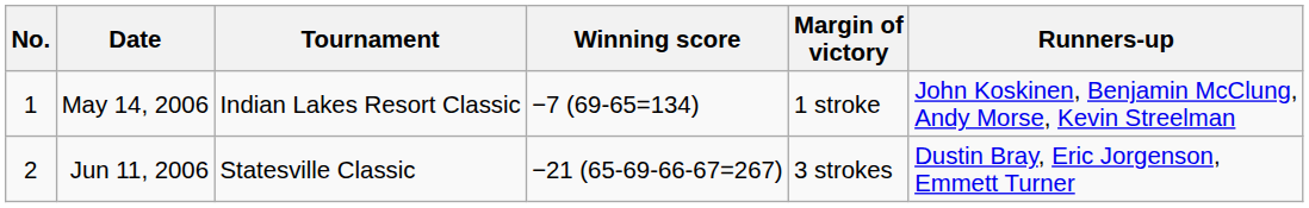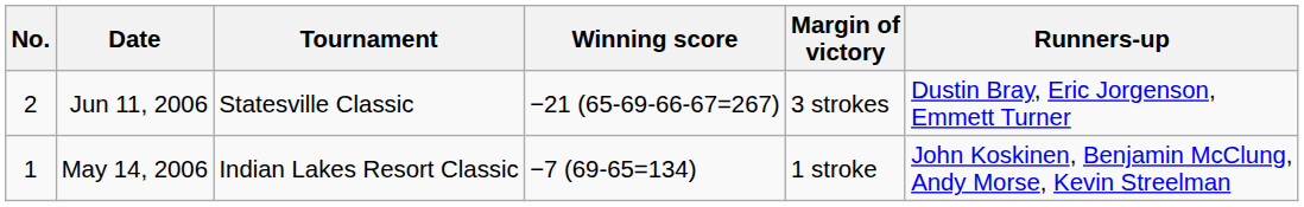 <table class="wikitable" style="font-size:95%;">
 <tr>
 <th>No.</th>
 <th>Date</th>
 <th>Tournament</th>
 <th>Winning score</th>
 <th>Margin of<br>victory</th>
 <th>Runners-up</th>
 </tr>
 <tr>
+<td align=center>2</td>
+<td align=right>Jun 11, 2006</td>
+<td>Statesville Classic</td>
+<td>−21 (65-69-66-67=267)</td>
+<td>3 strokes</td>
+<td> <a href='#'>Dustin Bray</a>,  <a href='#'>Eric Jorgenson</a>,<br> <a href='#'>Emmett Turner</a></td>
+</tr>
+<tr>
 <td align=center>1</td>
 <td align=right>May 14, 2006</td>
 <td>Indian Lakes Resort Classic</td>
 <td>−7 (69-65=134)</td>
 <td>1 stroke</td>
 <td> <a href='#'>John Koskinen</a>,  <a href='#'>Benjamin McClung</a>,<br> <a href='#'>Andy Morse</a>,  <a href='#'>Kevin Streelman</a></td>
 </tr>
-<tr>
-<td align=center>2</td>
-<td align=right>Jun 11, 2006</td>
-<td>Statesville Classic</td>
-<td>−21 (65-69-66-67=267)</td>
-<td>3 strokes</td>
-<td> <a href='#'>Dustin Bray</a>,  <a href='#'>Eric Jorgenson</a>,<br> <a href='#'>Emmett Turner</a></td>
-</tr>
 </table>
